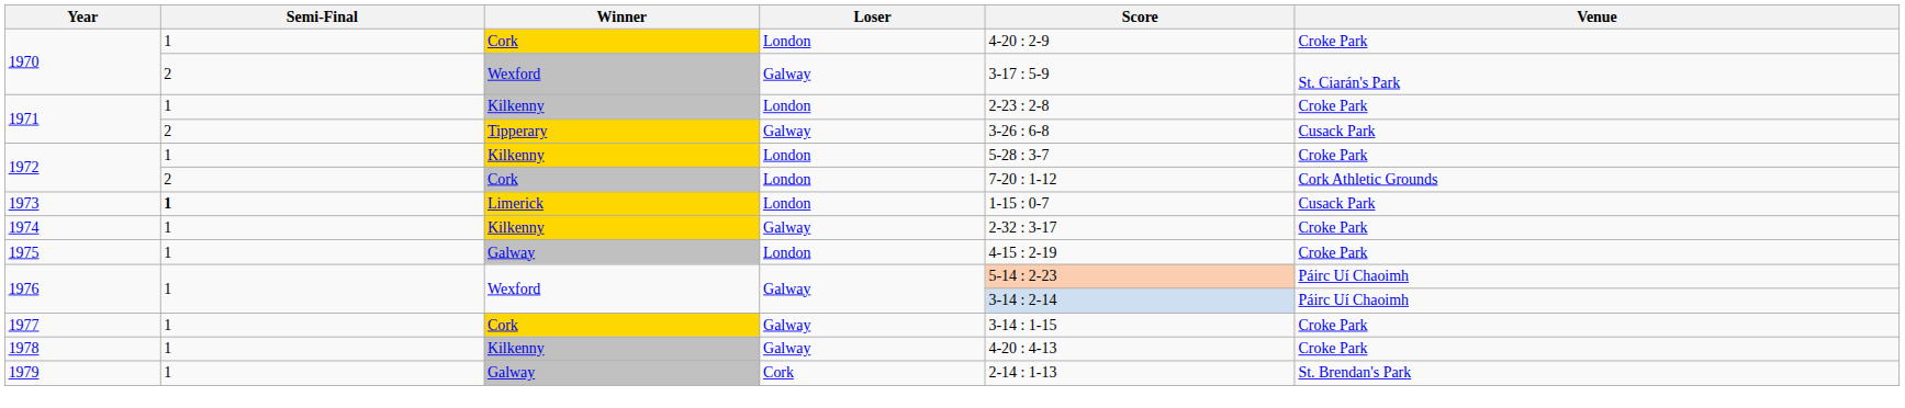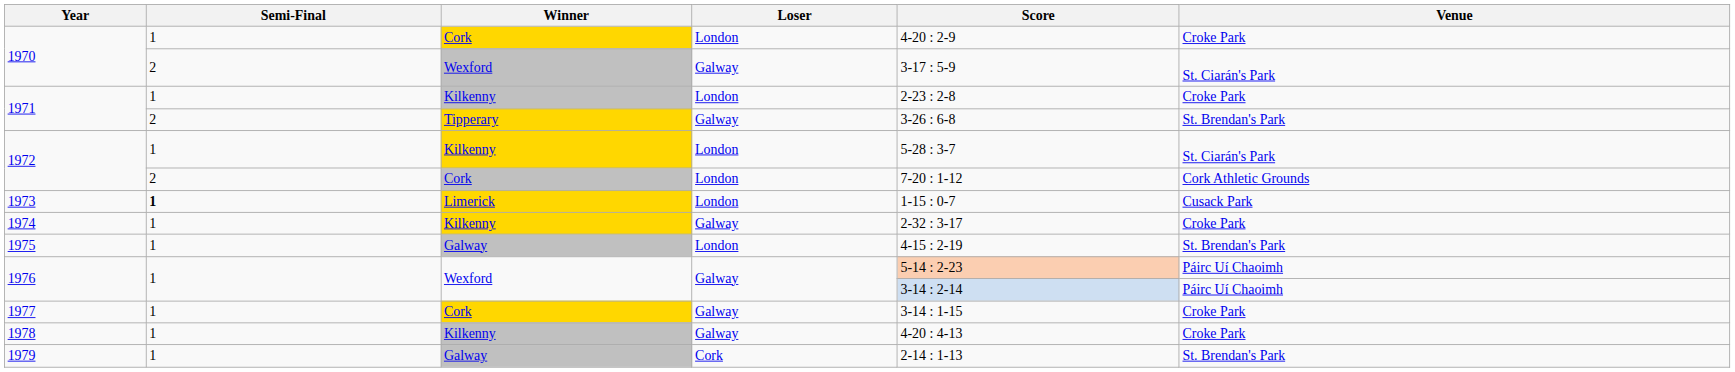 <table class="wikitable" width=100%>
 <tr>
 <th>Year</th>
 <th>Semi-Final</th>
 <th>Winner</th>
 <th>Loser</th>
 <th>Score</th>
 <th>Venue</th>
 </tr>
 <tr>
 <td rowspan=2><a href='#'>1970</a></td>
 <td>1</td>
 <td style="background-color:#FFD700"><a href='#'>Cork</a></td>
 <td><a href='#'>London</a></td>
 <td>4-20 : 2-9</td>
 <td><a href='#'>Croke Park</a></td>
 </tr>
 <tr>
 <td>2</td>
 <td style="background-color:#C0C0C0"><a href='#'>Wexford</a></td>
 <td><a href='#'>Galway</a></td>
 <td>3-17 : 5-9</td>
 <td><br><a href='#'>St. Ciarán's Park</a></td>
 </tr>
 <tr>
 <td rowspan=2><a href='#'>1971</a></td>
 <td>1</td>
 <td style="background-color:#C0C0C0"><a href='#'>Kilkenny</a></td>
 <td><a href='#'>London</a></td>
 <td>2-23 : 2-8</td>
 <td><a href='#'>Croke Park</a></td>
 </tr>
 <tr>
 <td>2</td>
 <td style="background-color:#FFD700"><a href='#'>Tipperary</a></td>
 <td><a href='#'>Galway</a></td>
 <td>3-26 : 6-8</td>
-<td><a href='#'>Cusack Park</a></td>
+<td><a href='#'>St. Brendan's Park</a></td>
 </tr>
 <tr>
 <td rowspan=2><a href='#'>1972</a></td>
 <td>1</td>
 <td style="background-color:#FFD700"><a href='#'>Kilkenny</a></td>
 <td><a href='#'>London</a></td>
 <td>5-28 : 3-7</td>
-<td><a href='#'>Croke Park</a></td>
+<td><br><a href='#'>St. Ciarán's Park</a></td>
 </tr>
 <tr>
 <td>2</td>
 <td style="background-color:#C0C0C0"><a href='#'>Cork</a></td>
 <td><a href='#'>London</a></td>
 <td>7-20 : 1-12</td>
 <td><a href='#'>Cork Athletic Grounds</a></td>
 </tr>
 <tr>
 <td rowspan=1><a href='#'>1973</a></td>
 <td><strong>1</strong></td>
 <td style="background-color:#FFD700"><a href='#'>Limerick</a></td>
 <td><a href='#'>London</a></td>
 <td>1-15 : 0-7</td>
 <td><a href='#'>Cusack Park</a></td>
 </tr>
 <tr>
 <td rowspan=1><a href='#'>1974</a></td>
 <td>1</td>
 <td style="background-color:#FFD700"><a href='#'>Kilkenny</a></td>
 <td><a href='#'>Galway</a></td>
 <td>2-32 : 3-17</td>
 <td><a href='#'>Croke Park</a></td>
 </tr>
 <tr>
 <td rowspan=1><a href='#'>1975</a></td>
 <td>1</td>
 <td style="background-color:#C0C0C0"><a href='#'>Galway</a></td>
 <td><a href='#'>London</a></td>
 <td>4-15 : 2-19</td>
-<td><a href='#'>Croke Park</a></td>
+<td><a href='#'>St. Brendan's Park</a></td>
 </tr>
 <tr>
 <td rowspan=2><a href='#'>1976</a></td>
 <td rowspan=2>1</td>
 <td rowspan=2><a href='#'>Wexford</a></td>
 <td rowspan=2><a href='#'>Galway</a></td>
 <td style="background-color:#FBCEB1">5-14 : 2-23</td>
 <td><a href='#'>Páirc Uí Chaoimh</a></td>
 </tr>
 <tr>
 <td style="background-color:#cedff2">3-14 : 2-14</td>
 <td><a href='#'>Páirc Uí Chaoimh</a></td>
 </tr>
 <tr>
 <td rowspan=1><a href='#'>1977</a></td>
 <td>1</td>
 <td style="background-color:#FFD700"><a href='#'>Cork</a></td>
 <td><a href='#'>Galway</a></td>
 <td>3-14 : 1-15</td>
 <td><a href='#'>Croke Park</a></td>
 </tr>
 <tr>
 <td rowspan=1><a href='#'>1978</a></td>
 <td>1</td>
 <td style="background-color:#C0C0C0"><a href='#'>Kilkenny</a></td>
 <td><a href='#'>Galway</a></td>
 <td>4-20 : 4-13</td>
 <td><a href='#'>Croke Park</a></td>
 </tr>
 <tr>
 <td rowspan=1><a href='#'>1979</a></td>
 <td>1</td>
 <td style="background-color:#C0C0C0"><a href='#'>Galway</a></td>
 <td><a href='#'>Cork</a></td>
 <td>2-14 : 1-13</td>
 <td><a href='#'>St. Brendan's Park</a></td>
 </tr>
 </table>
